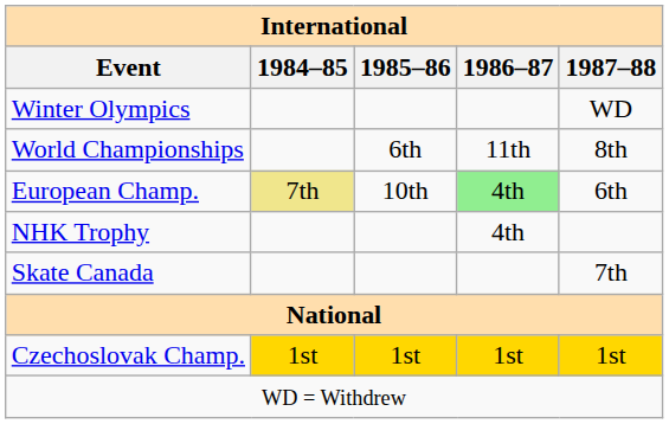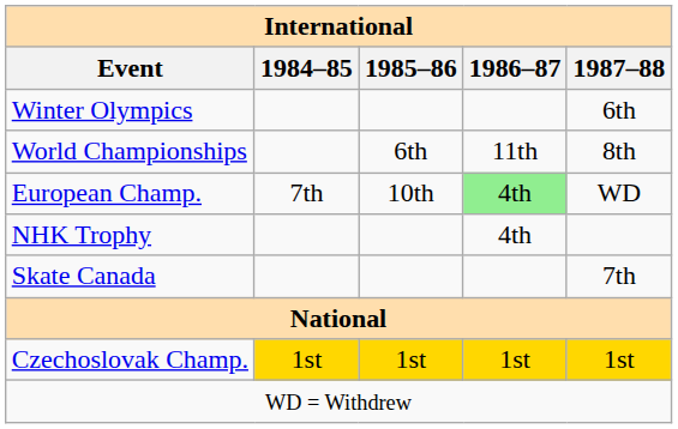 <table class="wikitable" style="text-align:center">
 <tr>
 <th style="background-color: #ffdead; " colspan=5 align=center>International</th>
 </tr>
 <tr>
 <th>Event</th>
 <th>1984–85</th>
 <th>1985–86</th>
 <th>1986–87</th>
 <th>1987–88</th>
 </tr>
 <tr>
 <td align=left><a href='#'>Winter Olympics</a></td>
 <td></td>
 <td></td>
 <td></td>
-<td>WD</td>
+<td>6th</td>
 </tr>
 <tr>
 <td align=left><a href='#'>World Championships</a></td>
 <td></td>
 <td>6th</td>
 <td>11th</td>
 <td>8th</td>
 </tr>
 <tr>
 <td align=left><a href='#'>European Champ.</a></td>
-<td style="background: khaki;">7th</td>
+<td>7th</td>
 <td>10th</td>
 <td style="background: lightgreen;">4th</td>
-<td>6th</td>
+<td>WD</td>
 </tr>
 <tr>
 <td align=left><a href='#'>NHK Trophy</a></td>
 <td></td>
 <td></td>
 <td>4th</td>
 <td></td>
 </tr>
 <tr>
 <td align=left><a href='#'>Skate Canada</a></td>
 <td></td>
 <td></td>
 <td></td>
 <td>7th</td>
 </tr>
 <tr>
 <th style="background-color: #ffdead; " colspan=5 align=center>National</th>
 </tr>
 <tr>
 <td align=left><a href='#'>Czechoslovak Champ.</a></td>
 <td bgcolor=gold>1st</td>
 <td bgcolor=gold>1st</td>
 <td bgcolor=gold>1st</td>
 <td bgcolor=gold>1st</td>
 </tr>
 <tr>
 <td colspan=5 align=center><small> WD = Withdrew </small></td>
 </tr>
 </table>
